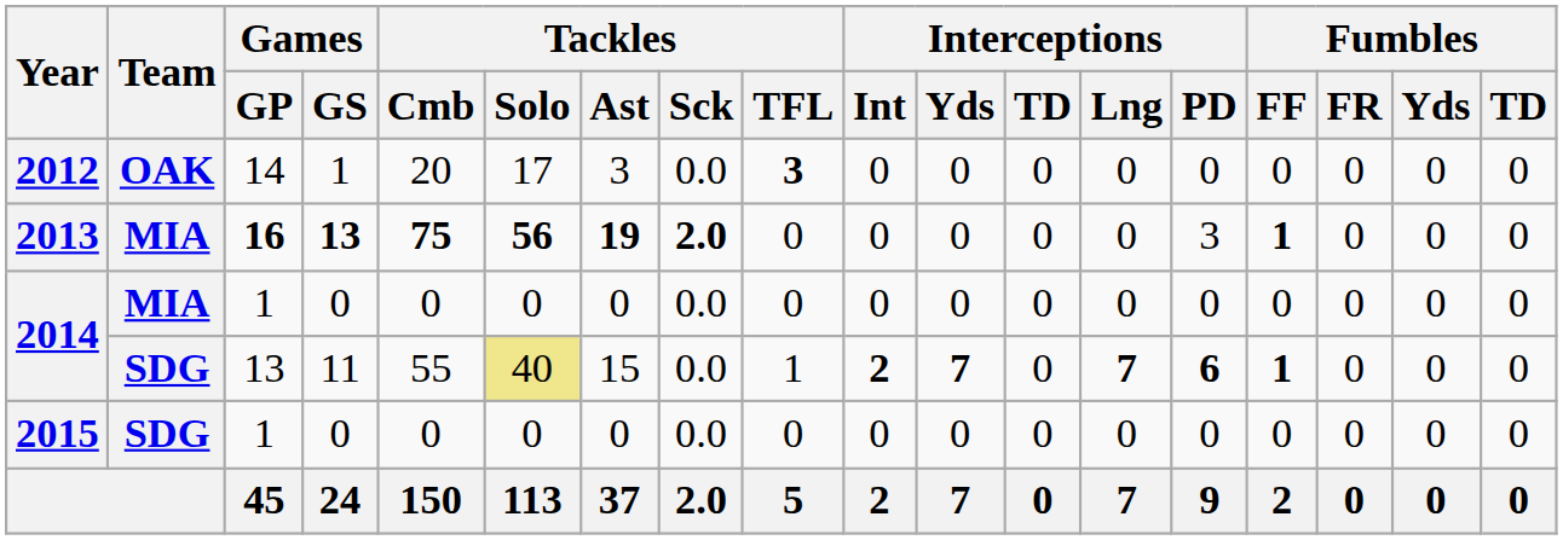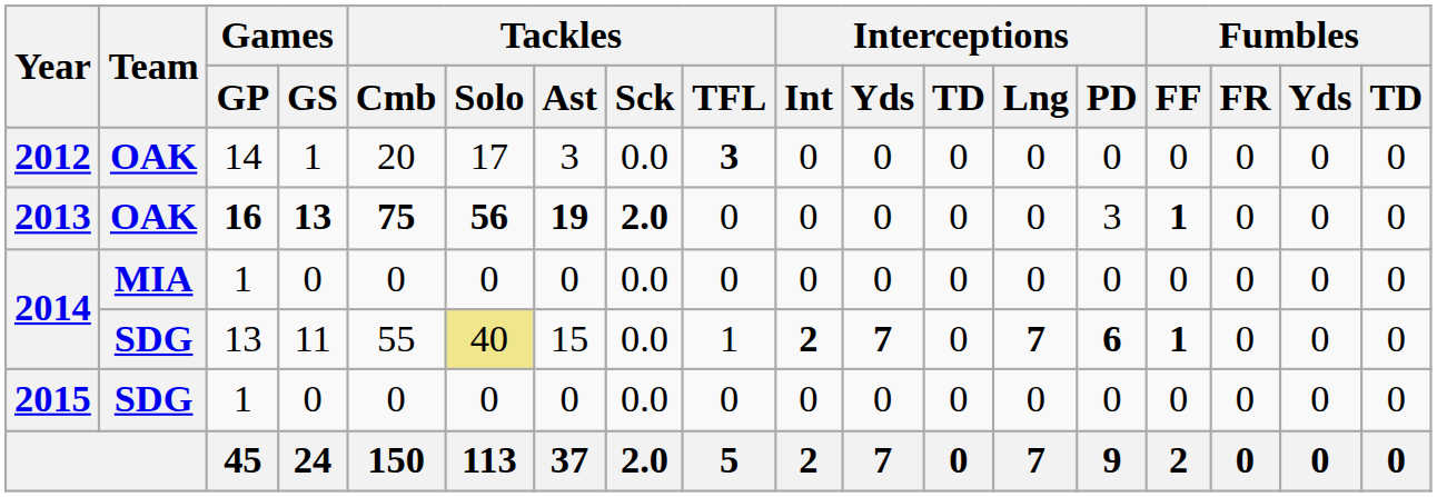 <table class="wikitable" style="text-align:center">
 <tr>
 <th rowspan="2">Year</th>
 <th rowspan="2">Team</th>
 <th colspan="2">Games</th>
 <th colspan="5">Tackles</th>
 <th colspan="5">Interceptions</th>
 <th colspan="4">Fumbles</th>
 </tr>
 <tr>
 <th>GP</th>
 <th>GS</th>
 <th>Cmb</th>
 <th>Solo</th>
 <th>Ast</th>
 <th>Sck</th>
 <th>TFL</th>
 <th>Int</th>
 <th>Yds</th>
 <th>TD</th>
 <th>Lng</th>
 <th>PD</th>
 <th>FF</th>
 <th>FR</th>
 <th>Yds</th>
 <th>TD</th>
 </tr>
 <tr>
 <th><a href='#'>2012</a></th>
 <th><a href='#'>OAK</a></th>
 <td>14</td>
 <td>1</td>
 <td>20</td>
 <td>17</td>
 <td>3</td>
 <td>0.0</td>
 <td><strong>3</strong></td>
 <td>0</td>
 <td>0</td>
 <td>0</td>
 <td>0</td>
 <td>0</td>
 <td>0</td>
 <td>0</td>
 <td>0</td>
 <td>0</td>
 </tr>
 <tr>
 <th><a href='#'>2013</a></th>
-<th><a href='#'>MIA</a></th>
+<th><a href='#'>OAK</a></th>
 <td><strong>16</strong></td>
 <td><strong>13</strong></td>
 <td><strong>75</strong></td>
 <td><strong>56</strong></td>
 <td><strong>19</strong></td>
 <td><strong>2.0</strong></td>
 <td>0</td>
 <td>0</td>
 <td>0</td>
 <td>0</td>
 <td>0</td>
 <td>3</td>
 <td><strong>1</strong></td>
 <td>0</td>
 <td>0</td>
 <td>0</td>
 </tr>
 <tr>
 <th rowspan="2"><a href='#'>2014</a></th>
 <th><a href='#'>MIA</a></th>
 <td>1</td>
 <td>0</td>
 <td>0</td>
 <td>0</td>
 <td>0</td>
 <td>0.0</td>
 <td>0</td>
 <td>0</td>
 <td>0</td>
 <td>0</td>
 <td>0</td>
 <td>0</td>
 <td>0</td>
 <td>0</td>
 <td>0</td>
 <td>0</td>
 </tr>
 <tr>
 <th><a href='#'>SDG</a></th>
 <td>13</td>
 <td>11</td>
 <td>55</td>
 <td style="background: khaki;">40</td>
 <td>15</td>
 <td>0.0</td>
 <td>1</td>
 <td><strong>2</strong></td>
 <td><strong>7</strong></td>
 <td>0</td>
 <td><strong>7</strong></td>
 <td><strong>6</strong></td>
 <td><strong>1</strong></td>
 <td>0</td>
 <td>0</td>
 <td>0</td>
 </tr>
 <tr>
 <th><a href='#'>2015</a></th>
 <th><a href='#'>SDG</a></th>
 <td>1</td>
 <td>0</td>
 <td>0</td>
 <td>0</td>
 <td>0</td>
 <td>0.0</td>
 <td>0</td>
 <td>0</td>
 <td>0</td>
 <td>0</td>
 <td>0</td>
 <td>0</td>
 <td>0</td>
 <td>0</td>
 <td>0</td>
 <td>0</td>
 </tr>
 <tr>
 <th colspan="2"></th>
 <th>45</th>
 <th>24</th>
 <th>150</th>
 <th>113</th>
 <th>37</th>
 <th>2.0</th>
 <th>5</th>
 <th>2</th>
 <th>7</th>
 <th>0</th>
 <th>7</th>
 <th>9</th>
 <th>2</th>
 <th>0</th>
 <th>0</th>
 <th>0</th>
 </tr>
 </table>
